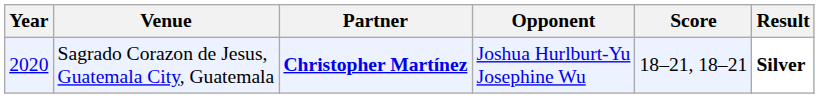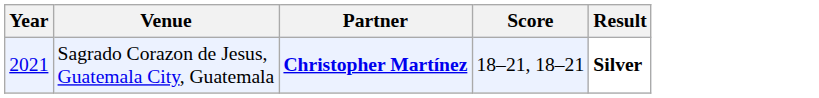 <table class="sortable wikitable" style="font-size: 90%;">
 <tr>
 <th>Year</th>
 <th>Venue</th>
 <th>Partner</th>
-<th>Opponent</th>
 <th>Score</th>
 <th>Result</th>
 </tr>
 <tr style="background:#ECF2FF">
-<td align="center"><a href='#'>2020</a></td>
+<td align="center"><a href='#'>2021</a></td>
 <td align="left">Sagrado Corazon de Jesus,<br><a href='#'>Guatemala City</a>, Guatemala</td>
 <td align="left"><strong> <a href='#'>Christopher Martínez</a></strong></td>
-<td align="left"> <a href='#'>Joshua Hurlburt-Yu</a><br> <a href='#'>Josephine Wu</a></td>
 <td align="left">18–21, 18–21</td>
 <td style="text-align:left; background:white"> <strong>Silver</strong></td>
 </tr>
 </table>
